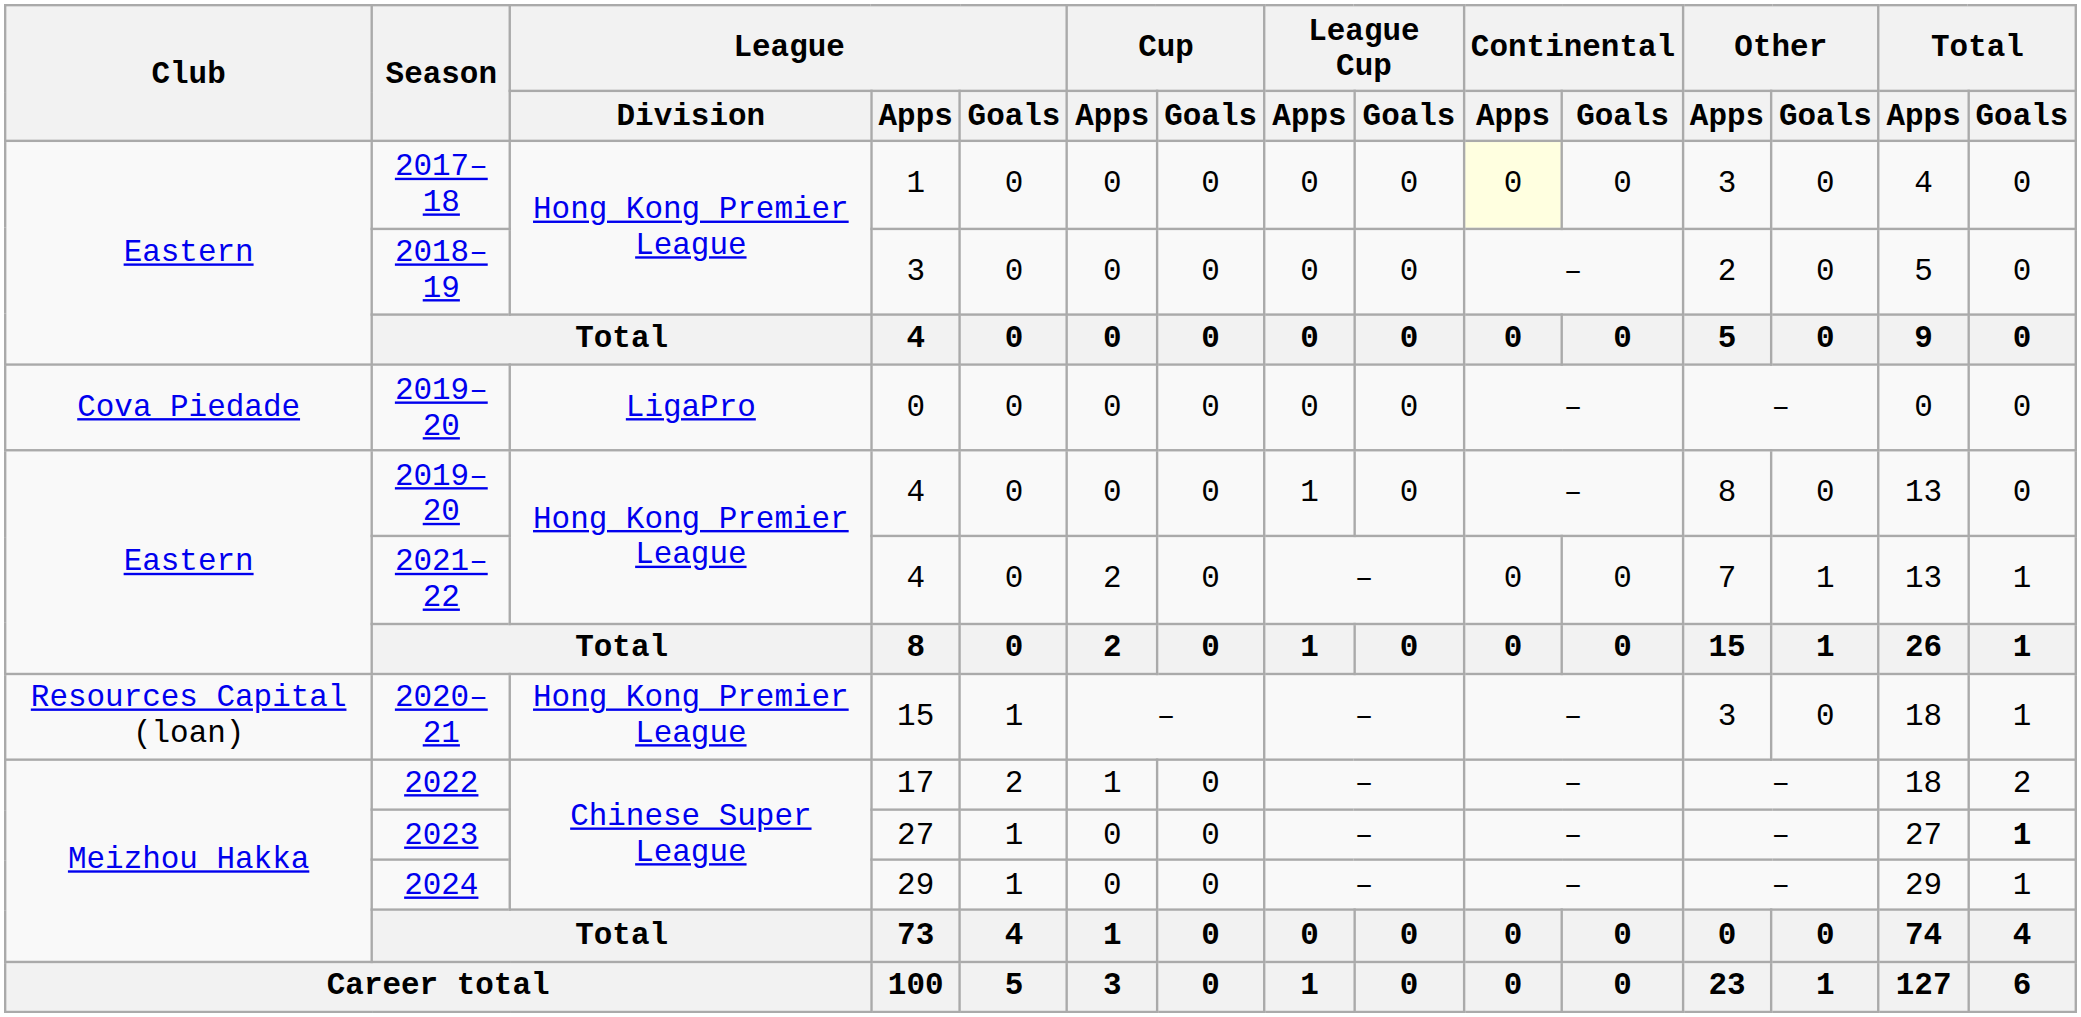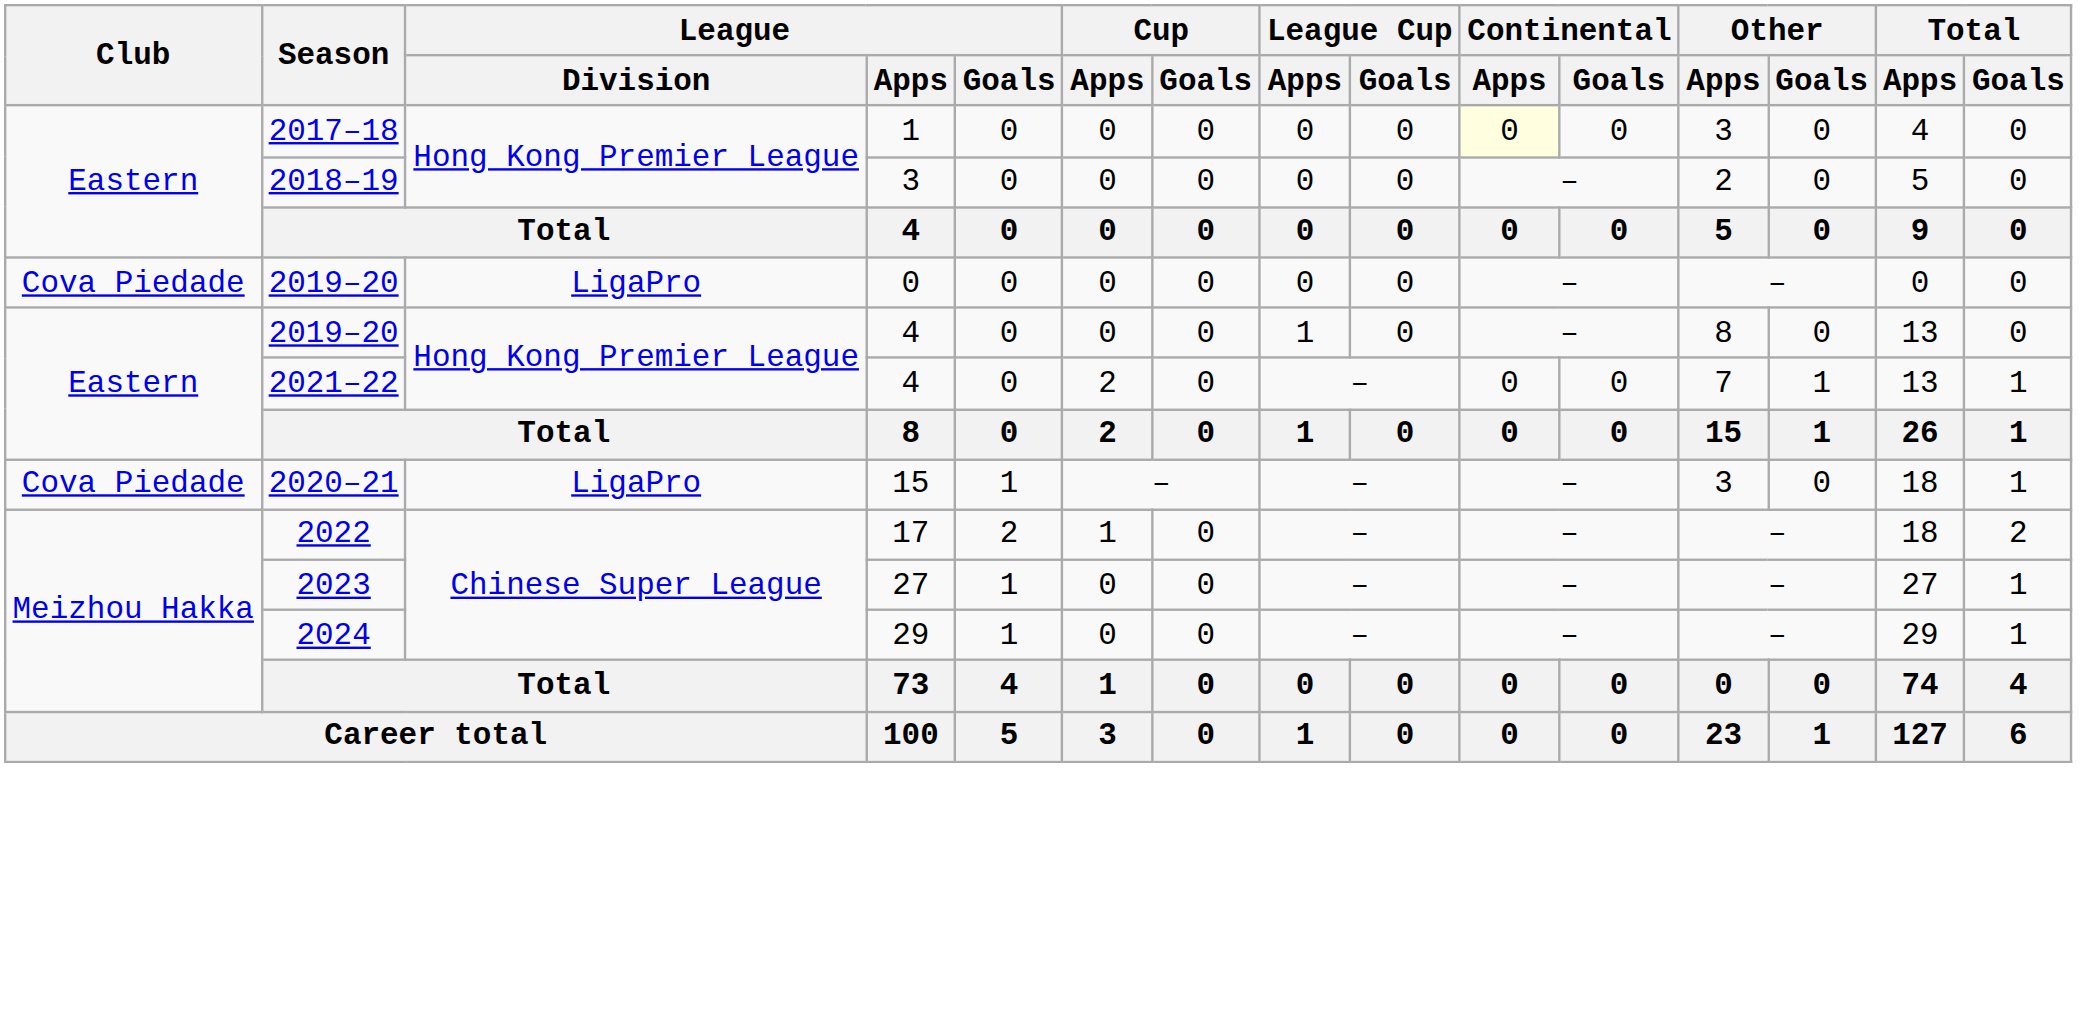 <table class="wikitable" style="text-align: center">
 <tr>
 <th rowspan="2">Club</th>
 <th rowspan="2">Season</th>
 <th colspan="3">League</th>
 <th colspan="2">Cup</th>
 <th colspan="2">League Cup</th>
 <th colspan="2">Continental</th>
 <th colspan="2">Other</th>
 <th colspan="2">Total</th>
 </tr>
 <tr>
 <th>Division</th>
 <th>Apps</th>
 <th>Goals</th>
 <th>Apps</th>
 <th>Goals</th>
 <th>Apps</th>
 <th>Goals</th>
 <th>Apps</th>
 <th>Goals</th>
 <th>Apps</th>
 <th>Goals</th>
 <th>Apps</th>
 <th>Goals</th>
 </tr>
 <tr>
 <td rowspan="3"><a href='#'>Eastern</a></td>
 <td><a href='#'>2017–18</a></td>
 <td rowspan="2"><a href='#'>Hong Kong Premier League</a></td>
 <td>1</td>
 <td>0</td>
 <td>0</td>
 <td>0</td>
 <td>0</td>
 <td>0</td>
 <td style="background: lightyellow;">0</td>
 <td>0</td>
 <td>3</td>
 <td>0</td>
 <td>4</td>
 <td>0</td>
 </tr>
 <tr>
 <td><a href='#'>2018–19</a></td>
 <td>3</td>
 <td>0</td>
 <td>0</td>
 <td>0</td>
 <td>0</td>
 <td>0</td>
 <td colspan="2">–</td>
 <td>2</td>
 <td>0</td>
 <td>5</td>
 <td>0</td>
 </tr>
 <tr>
 <th colspan=2>Total</th>
 <th>4</th>
 <th>0</th>
 <th>0</th>
 <th>0</th>
 <th>0</th>
 <th>0</th>
 <th>0</th>
 <th>0</th>
 <th>5</th>
 <th>0</th>
 <th>9</th>
 <th>0</th>
 </tr>
 <tr>
 <td><a href='#'>Cova Piedade</a></td>
 <td><a href='#'>2019–20</a></td>
 <td><a href='#'>LigaPro</a></td>
 <td>0</td>
 <td>0</td>
 <td>0</td>
 <td>0</td>
 <td>0</td>
 <td>0</td>
 <td colspan="2">–</td>
 <td colspan="2">–</td>
 <td>0</td>
 <td>0</td>
 </tr>
 <tr>
 <td rowspan="3"><a href='#'>Eastern</a></td>
 <td><a href='#'>2019–20</a></td>
 <td rowspan="2"><a href='#'>Hong Kong Premier League</a></td>
 <td>4</td>
 <td>0</td>
 <td>0</td>
 <td>0</td>
 <td>1</td>
 <td>0</td>
 <td colspan="2">–</td>
 <td>8</td>
 <td>0</td>
 <td>13</td>
 <td>0</td>
 </tr>
 <tr>
 <td><a href='#'>2021–22</a></td>
 <td>4</td>
 <td>0</td>
 <td>2</td>
 <td>0</td>
 <td colspan="2">–</td>
 <td>0</td>
 <td>0</td>
 <td>7</td>
 <td>1</td>
 <td>13</td>
 <td>1</td>
 </tr>
 <tr>
 <th colspan=2>Total</th>
 <th>8</th>
 <th>0</th>
 <th>2</th>
 <th>0</th>
 <th>1</th>
 <th>0</th>
 <th>0</th>
 <th>0</th>
 <th>15</th>
 <th>1</th>
 <th>26</th>
 <th>1</th>
 </tr>
 <tr>
-<td><a href='#'>Resources Capital</a> (loan)</td>
+<td><a href='#'>Cova Piedade</a></td>
 <td><a href='#'>2020–21</a></td>
-<td><a href='#'>Hong Kong Premier League</a></td>
+<td><a href='#'>LigaPro</a></td>
 <td>15</td>
 <td>1</td>
 <td colspan="2">–</td>
 <td colspan="2">–</td>
 <td colspan="2">–</td>
 <td>3</td>
 <td>0</td>
 <td>18</td>
 <td>1</td>
 </tr>
 <tr>
 <td rowspan="4"><a href='#'>Meizhou Hakka</a></td>
 <td><a href='#'>2022</a></td>
 <td rowspan="3"><a href='#'>Chinese Super League</a></td>
 <td>17</td>
 <td>2</td>
 <td>1</td>
 <td>0</td>
 <td colspan="2">–</td>
 <td colspan="2">–</td>
 <td colspan="2">–</td>
 <td>18</td>
 <td>2</td>
 </tr>
 <tr>
 <td><a href='#'>2023</a></td>
 <td>27</td>
 <td>1</td>
 <td>0</td>
 <td>0</td>
 <td colspan="2">–</td>
 <td colspan="2">–</td>
 <td colspan="2">–</td>
 <td>27</td>
-<td><strong>1</strong></td>
+<td>1</td>
 </tr>
 <tr>
 <td><a href='#'>2024</a></td>
 <td>29</td>
 <td>1</td>
 <td>0</td>
 <td>0</td>
 <td colspan="2">–</td>
 <td colspan="2">–</td>
 <td colspan="2">–</td>
 <td>29</td>
 <td>1</td>
 </tr>
 <tr>
 <th colspan=2>Total</th>
 <th>73</th>
 <th>4</th>
 <th>1</th>
 <th>0</th>
 <th>0</th>
 <th>0</th>
 <th>0</th>
 <th>0</th>
 <th>0</th>
 <th>0</th>
 <th>74</th>
 <th>4</th>
 </tr>
 <tr>
 <th colspan=3>Career total</th>
 <th>100</th>
 <th>5</th>
 <th>3</th>
 <th>0</th>
 <th>1</th>
 <th>0</th>
 <th>0</th>
 <th>0</th>
 <th>23</th>
 <th>1</th>
 <th>127</th>
 <th>6</th>
 </tr>
 </table>
